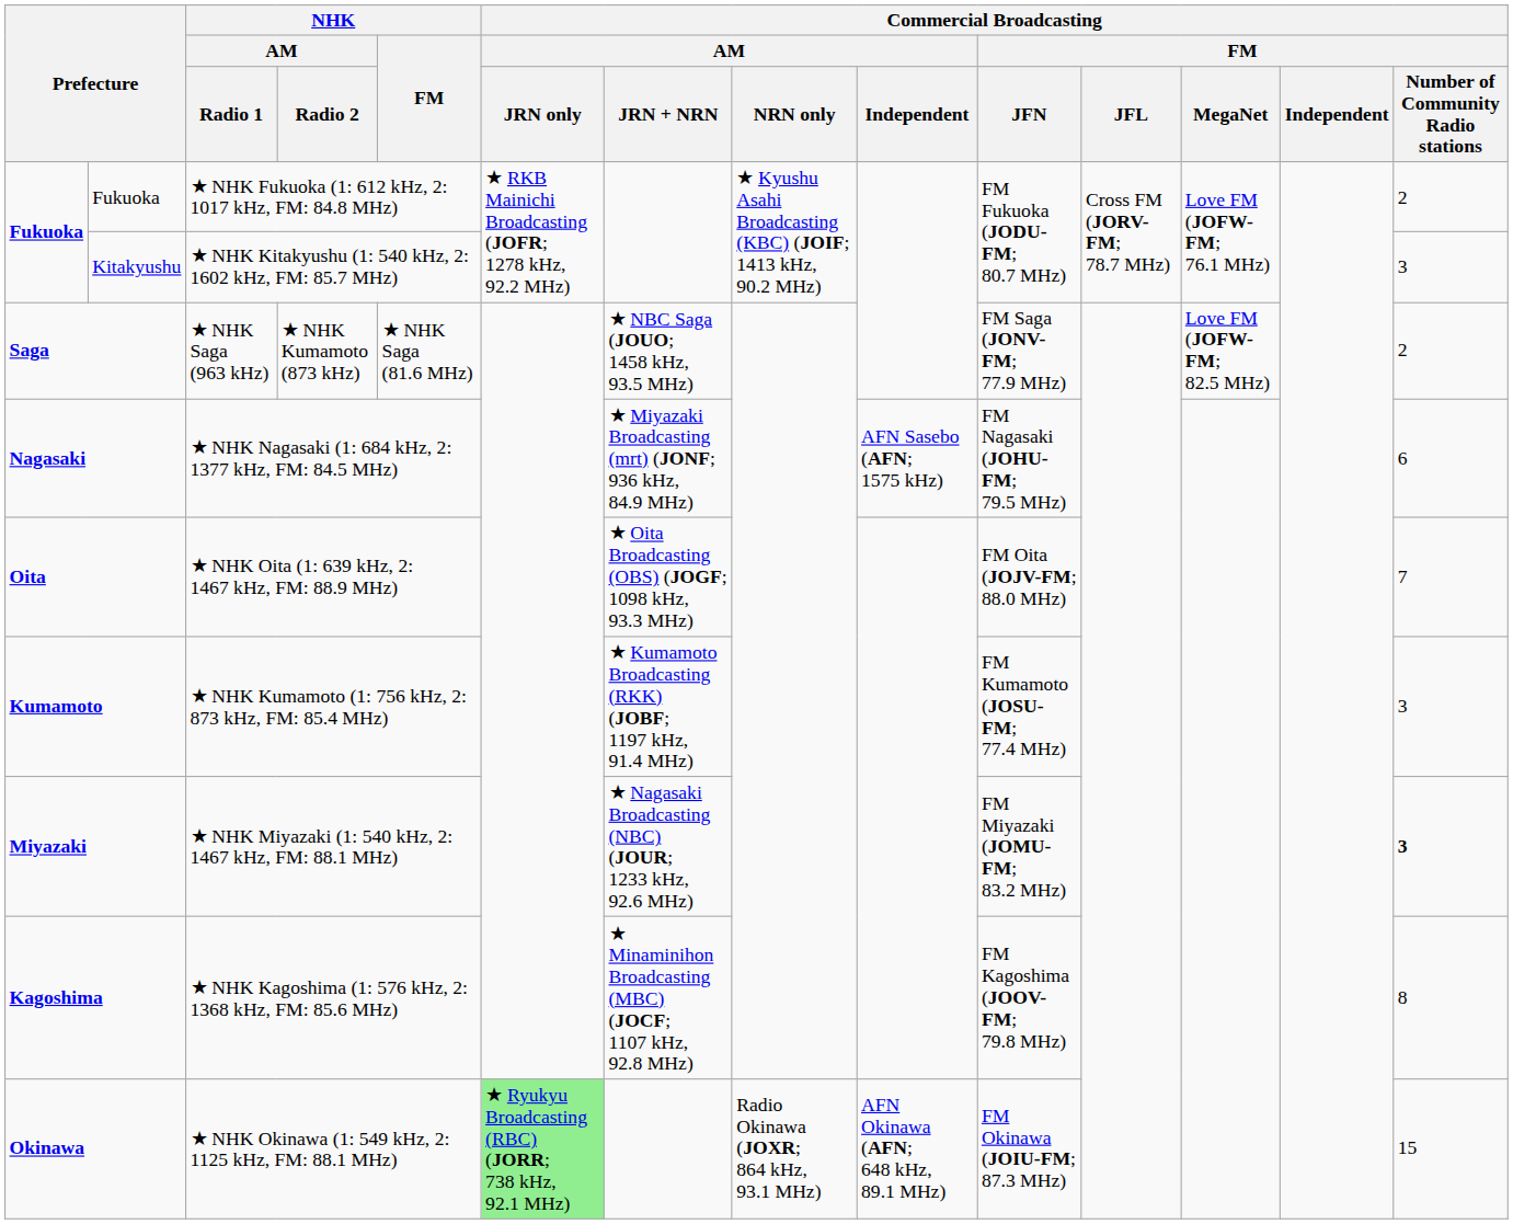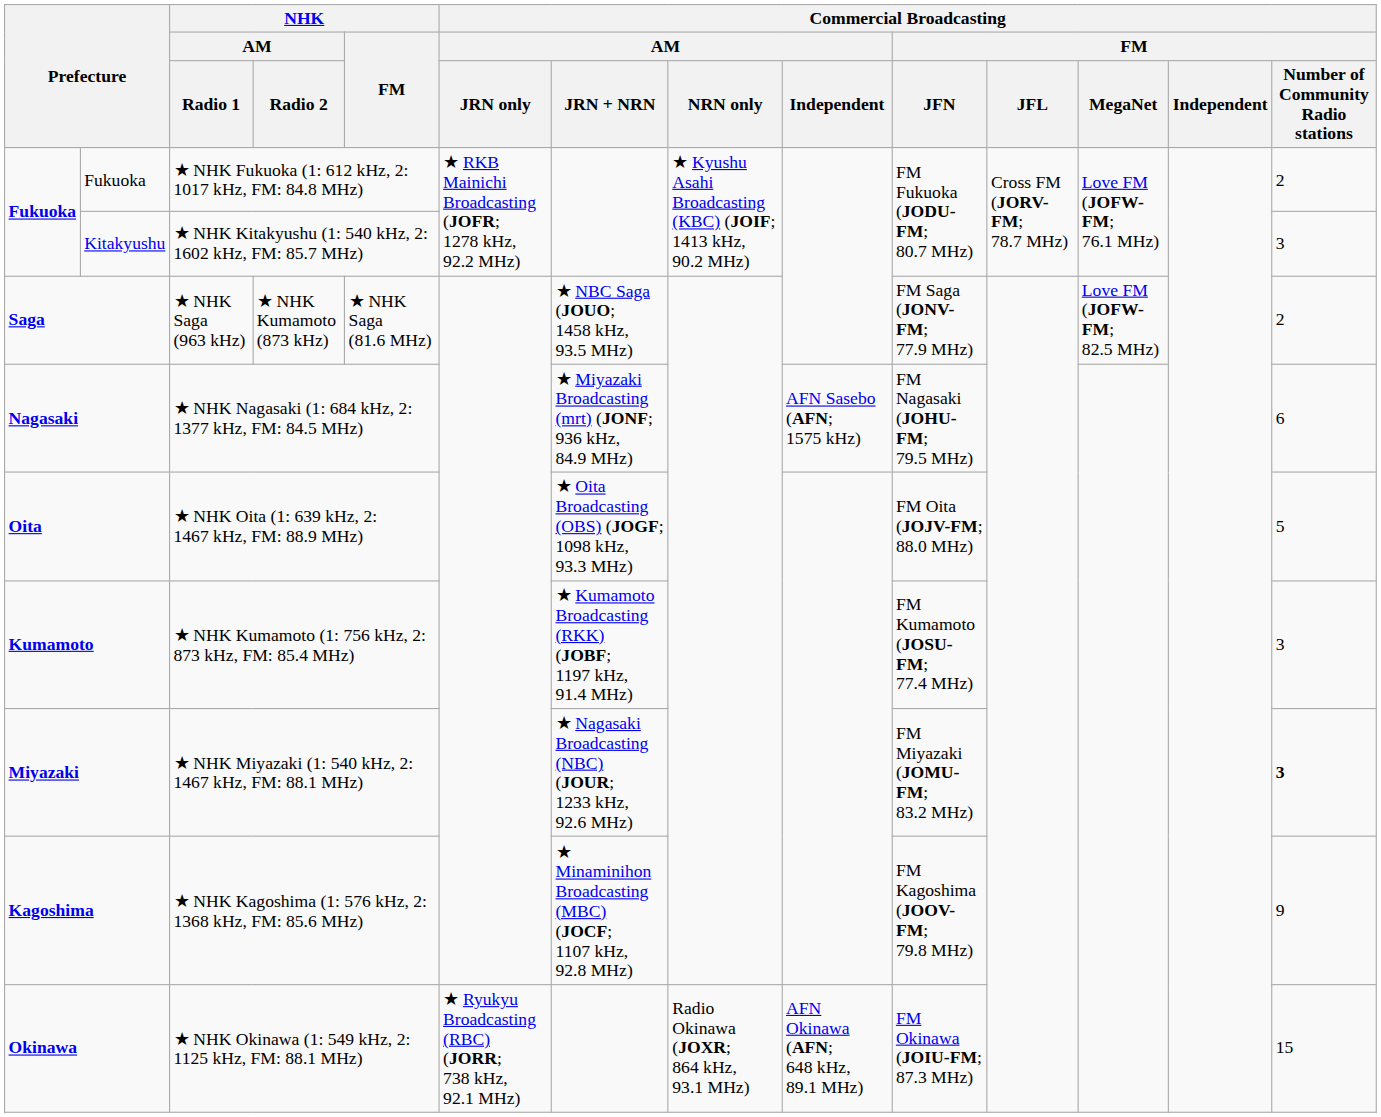 <table class="wikitable">
 <tr>
 <th colspan="2" rowspan="3">Prefecture</th>
 <th colspan="3"><a href='#'>NHK</a></th>
 <th colspan="9"><strong>Commercial Broadcasting</strong></th>
 </tr>
 <tr>
 <th colspan="2">AM</th>
 <th rowspan="2">FM</th>
 <th colspan="4">AM</th>
 <th colspan="5">FM</th>
 </tr>
 <tr>
 <th>Radio 1</th>
 <th>Radio 2</th>
 <th>JRN only</th>
 <th>JRN + NRN</th>
 <th>NRN only</th>
 <th>Independent</th>
 <th>JFN</th>
 <th>JFL</th>
 <th>MegaNet</th>
 <th>Independent</th>
 <th>Number of Community Radio stations</th>
 </tr>
 <tr>
 <td rowspan="2"><strong><a href='#'>Fukuoka</a></strong></td>
 <td>Fukuoka</td>
 <td colspan="3">★ NHK Fukuoka (1: 612 kHz, 2: 1017 kHz, FM: 84.8 MHz)</td>
 <td rowspan="2">★ <a href='#'>RKB Mainichi Broadcasting</a> (<strong>JOFR</strong>; 1278 kHz, 92.2 MHz)</td>
 <td rowspan="2"></td>
 <td rowspan="2">★ <a href='#'>Kyushu Asahi Broadcasting (KBC)</a> (<strong>JOIF</strong>; 1413 kHz, 90.2 MHz)</td>
 <td rowspan="3"></td>
 <td rowspan="2">FM Fukuoka<br>(<strong>JODU-FM</strong>; 80.7 MHz)</td>
 <td rowspan="2">Cross FM (<strong>JORV-FM</strong>; 78.7 MHz)</td>
 <td rowspan="2"><a href='#'>Love FM</a> (<strong>JOFW-FM</strong>; 76.1 MHz)</td>
 <td rowspan="9"></td>
 <td>2</td>
 </tr>
 <tr>
 <td><a href='#'>Kitakyushu</a></td>
 <td colspan="3">★ NHK Kitakyushu (1: 540 kHz, 2: 1602 kHz, FM: 85.7 MHz)</td>
 <td>3</td>
 </tr>
 <tr>
 <td colspan="2"><strong><a href='#'>Saga</a></strong></td>
 <td>★ NHK Saga (963 kHz)</td>
 <td>★ NHK Kumamoto (873 kHz)</td>
 <td>★ NHK Saga (81.6 MHz)</td>
 <td rowspan="6"></td>
 <td>★ <a href='#'>NBC Saga</a> (<strong>JOUO</strong>; 1458 kHz, 93.5 MHz)</td>
 <td rowspan="6"></td>
 <td>FM Saga (<strong>JONV-FM</strong>; 77.9 MHz)</td>
 <td rowspan="7"></td>
 <td><a href='#'>Love FM</a> (<strong>JOFW-FM</strong>; 82.5 MHz)</td>
 <td>2</td>
 </tr>
 <tr>
 <td colspan="2"><strong><a href='#'>Nagasaki</a></strong></td>
 <td colspan="3">★ NHK Nagasaki (1: 684 kHz, 2: 1377 kHz, FM: 84.5 MHz)</td>
 <td>★ <a href='#'>Miyazaki Broadcasting (mrt)</a> (<strong>JONF</strong>; 936 kHz, 84.9 MHz)</td>
 <td><a href='#'>AFN Sasebo</a> (<strong>AFN</strong>; 1575 kHz)</td>
 <td>FM Nagasaki (<strong>JOHU-FM</strong>; 79.5 MHz)</td>
 <td rowspan="6"></td>
 <td>6</td>
 </tr>
 <tr>
 <td colspan="2"><strong><a href='#'>Oita</a></strong></td>
 <td colspan="3">★ NHK Oita (1: 639 kHz, 2: 1467 kHz, FM: 88.9 MHz)</td>
 <td>★ <a href='#'>Oita Broadcasting (OBS)</a> (<strong>JOGF</strong>; 1098 kHz, 93.3 MHz)</td>
 <td rowspan="4"></td>
 <td>FM Oita (<strong>JOJV-FM</strong>; 88.0 MHz)</td>
-<td>7</td>
+<td>5</td>
 </tr>
 <tr>
 <td colspan="2"><strong><a href='#'>Kumamoto</a></strong></td>
 <td colspan="3">★ NHK Kumamoto (1: 756 kHz, 2: 873 kHz, FM: 85.4 MHz)</td>
 <td>★ <a href='#'>Kumamoto Broadcasting (RKK)</a> (<strong>JOBF</strong>; 1197 kHz, 91.4 MHz)</td>
 <td>FM Kumamoto (<strong>JOSU-FM</strong>; 77.4 MHz)</td>
 <td>3</td>
 </tr>
 <tr>
 <td colspan="2"><strong><a href='#'>Miyazaki</a></strong></td>
 <td colspan="3">★ NHK Miyazaki (1: 540 kHz, 2: 1467 kHz, FM: 88.1 MHz)</td>
 <td>★ <a href='#'>Nagasaki Broadcasting (NBC)</a> (<strong>JOUR</strong>; 1233 kHz, 92.6 MHz)</td>
 <td>FM Miyazaki (<strong>JOMU-FM</strong>; 83.2 MHz)</td>
 <td><strong>3</strong></td>
 </tr>
 <tr>
 <td colspan="2"><strong><a href='#'>Kagoshima</a></strong></td>
 <td colspan="3">★ NHK Kagoshima (1: 576 kHz, 2: 1368 kHz, FM: 85.6 MHz)</td>
 <td>★ <a href='#'>Minaminihon Broadcasting (MBC)</a> (<strong>JOCF</strong>; 1107 kHz, 92.8 MHz)</td>
 <td>FM Kagoshima (<strong>JOOV-FM</strong>; 79.8 MHz)</td>
-<td>8</td>
+<td>9</td>
 </tr>
 <tr>
 <td colspan="2"><strong><a href='#'>Okinawa</a></strong></td>
 <td colspan="3">★ NHK Okinawa (1: 549 kHz, 2: 1125 kHz, FM: 88.1 MHz)</td>
-<td style="background: lightgreen;">★ <a href='#'>Ryukyu Broadcasting (RBC)</a> (<strong>JORR</strong>; 738 kHz, 92.1 MHz)</td>
+<td>★ <a href='#'>Ryukyu Broadcasting (RBC)</a> (<strong>JORR</strong>; 738 kHz, 92.1 MHz)</td>
 <td></td>
 <td>Radio Okinawa (<strong>JOXR</strong>; 864 kHz, 93.1 MHz)</td>
 <td><a href='#'>AFN Okinawa</a> (<strong>AFN</strong>; 648 kHz, 89.1 MHz)</td>
 <td><a href='#'>FM Okinawa</a> (<strong>JOIU-FM</strong>; 87.3 MHz)</td>
 <td>15</td>
 </tr>
 </table>
